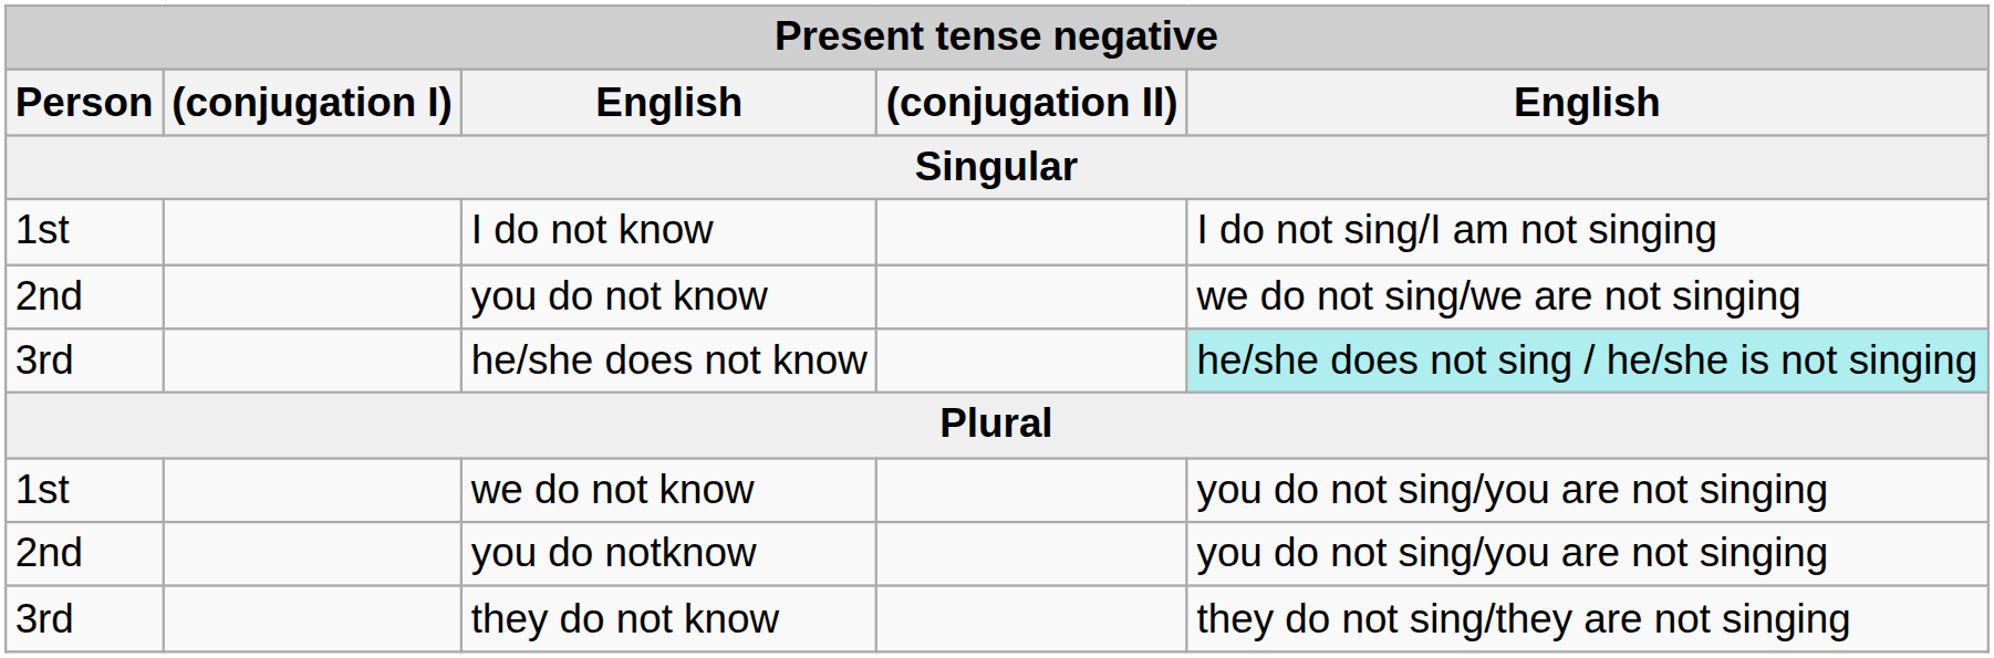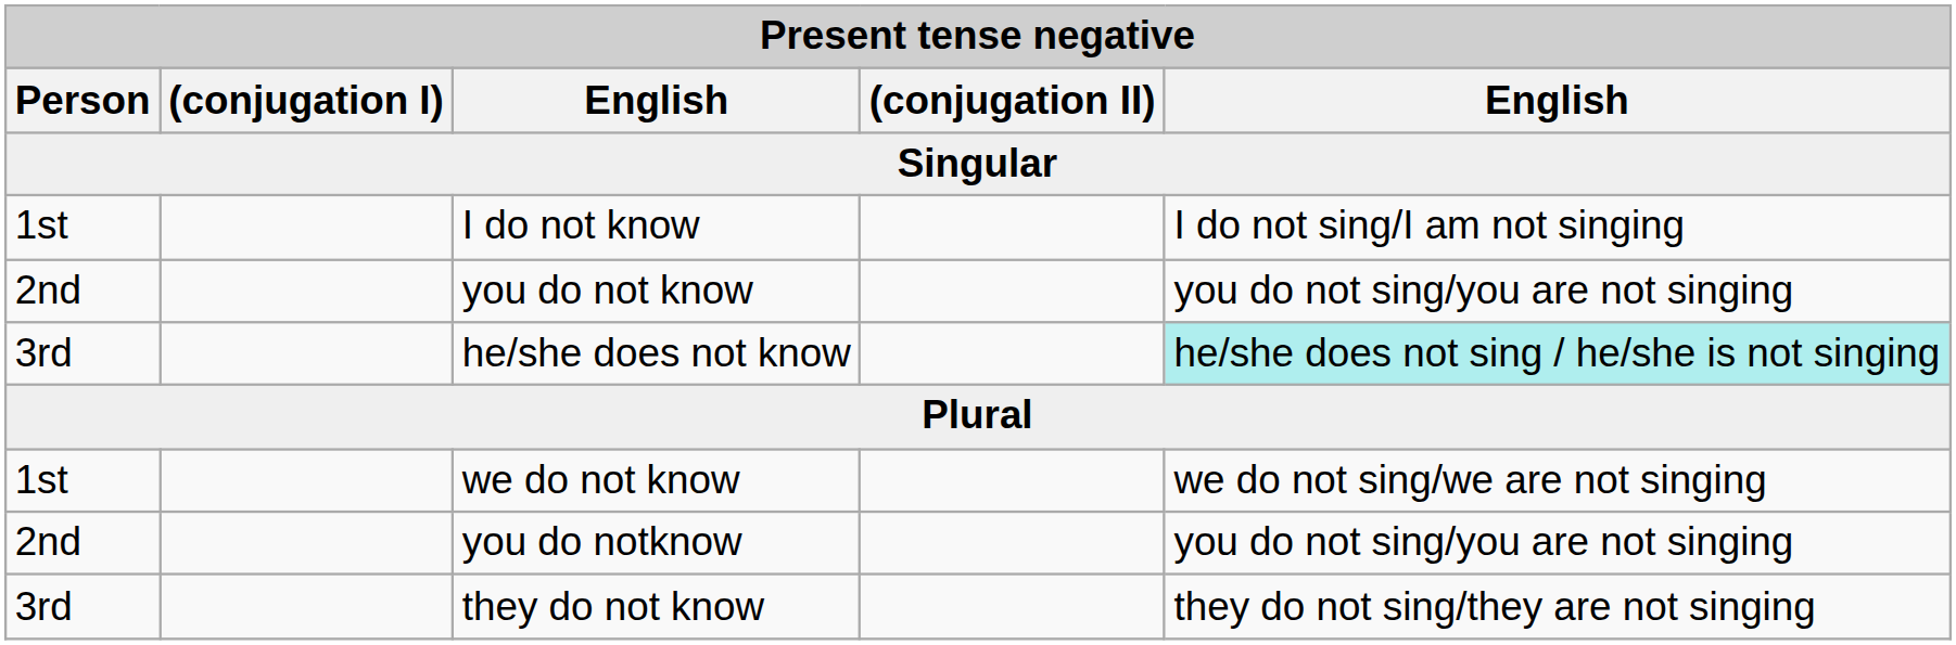 <table class="wikitable">
 <tr>
 <th colspan="5" style="background:#cfcfcf;">Present tense negative</th>
 </tr>
 <tr style="background:#dfdfdf;" |>
 <th>Person</th>
 <th> (conjugation I)</th>
 <th>English</th>
 <th> (conjugation II)</th>
 <th>English</th>
 </tr>
 <tr>
 <th colspan="5" style="background:#efefef">Singular</th>
 </tr>
 <tr>
 <td>1st</td>
 <td></td>
 <td>I do not know</td>
 <td></td>
 <td>I do not sing/I am not singing</td>
 </tr>
 <tr>
 <td>2nd</td>
 <td></td>
 <td>you do not know</td>
 <td></td>
-<td>we do not sing/we are not singing</td>
+<td>you do not sing/you are not singing</td>
 </tr>
 <tr>
 <td>3rd</td>
 <td></td>
 <td>he/she does not know</td>
 <td></td>
 <td style="background: paleturquoise;">he/she does not sing / he/she is not singing</td>
 </tr>
 <tr>
 <th colspan="5" style="background:#efefef">Plural</th>
 </tr>
 <tr>
 <td>1st</td>
 <td></td>
 <td>we do not know</td>
 <td></td>
-<td>you do not sing/you are not singing</td>
+<td>we do not sing/we are not singing</td>
 </tr>
 <tr>
 <td>2nd</td>
 <td></td>
 <td>you do notknow</td>
 <td></td>
 <td>you do not sing/you are not singing</td>
 </tr>
 <tr>
 <td>3rd</td>
 <td></td>
 <td>they do not know</td>
 <td></td>
 <td>they do not sing/they are not singing</td>
 </tr>
 </table>
